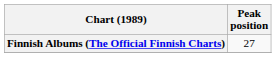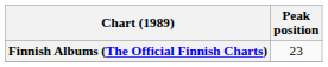 <table class="wikitable sortable plainrowheaders">
 <tr>
 <th>Chart (1989)</th>
 <th>Peak<br>position</th>
 </tr>
 <tr>
 <th scope="row">Finnish Albums (<a href='#'>The Official Finnish Charts</a>)</th>
-<td align="center">27</td>
+<td align="center">23</td>
 </tr>
 <tr>
 </tr>
 <tr>
 </tr>
 <tr>
 </tr>
 <tr>
 </tr>
 </table>
